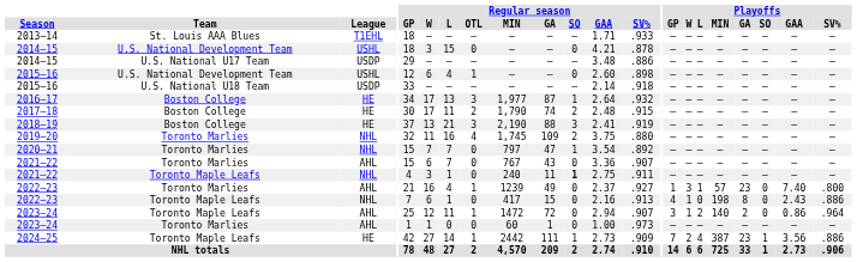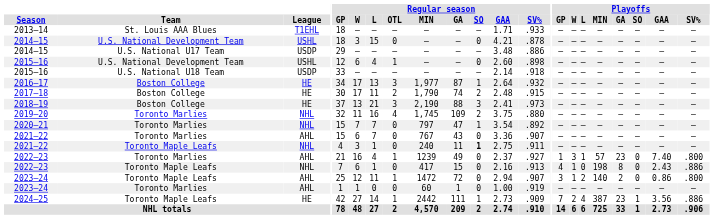 <table border="0" cellpadding="1" cellspacing="0" style="text-align:center; width:90%;">
 <tr bgcolor="#e0e0e0">
 <th colspan="3" bgcolor="#ffffff"></th>
 <th rowspan="95" bgcolor="#ffffff"></th>
 <th colspan="9" bgcolor="#e0e0e0"><a href='#'>Regular season</a></th>
 <th rowspan="95" bgcolor="#ffffff"></th>
 <th colspan="8" bgcolor="#e0e0e0"><a href='#'>Playoffs</a></th>
 </tr>
 <tr bgcolor="#e0e0e0">
 <th><a href='#'>Season</a></th>
 <th>Team</th>
 <th>League</th>
 <th>GP</th>
 <th>W</th>
 <th>L</th>
 <th>OTL</th>
 <th>MIN</th>
 <th>GA</th>
 <th><a href='#'>SO</a></th>
 <th><a href='#'>GAA</a></th>
 <th><a href='#'>SV%</a></th>
 <th>GP</th>
 <th>W</th>
 <th>L</th>
 <th>MIN</th>
 <th>GA</th>
 <th>SO</th>
 <th>GAA</th>
 <th>SV%</th>
 </tr>
 <tr>
 <td>2013–14</td>
 <td>St. Louis AAA Blues</td>
 <td><a href='#'>T1EHL</a></td>
 <td>18</td>
 <td>—</td>
 <td>—</td>
 <td>—</td>
 <td>—</td>
 <td>—</td>
 <td>—</td>
 <td>1.71</td>
 <td>.933</td>
 <td>—</td>
 <td>—</td>
 <td>—</td>
 <td>—</td>
 <td>—</td>
 <td>—</td>
 <td>—</td>
 <td>—</td>
 </tr>
 <tr bgcolor="#f0f0f0">
 <td><a href='#'>2014–15</a></td>
 <td><a href='#'>U.S. National Development Team</a></td>
 <td><a href='#'>USHL</a></td>
 <td>18</td>
 <td>3</td>
 <td>15</td>
 <td>0</td>
 <td>—</td>
 <td>—</td>
 <td>0</td>
 <td>4.21</td>
 <td>.878</td>
 <td>—</td>
 <td>—</td>
 <td>—</td>
 <td>—</td>
 <td>—</td>
 <td>—</td>
 <td>—</td>
 <td>—</td>
 </tr>
 <tr>
 <td>2014–15</td>
 <td>U.S. National U17 Team</td>
 <td>USDP</td>
 <td>29</td>
 <td>—</td>
 <td>—</td>
 <td>—</td>
 <td>—</td>
 <td>—</td>
 <td>—</td>
 <td>3.48</td>
 <td>.886</td>
 <td>—</td>
 <td>—</td>
 <td>—</td>
 <td>—</td>
 <td>—</td>
 <td>—</td>
 <td>—</td>
 <td>—</td>
 </tr>
 <tr bgcolor="#f0f0f0">
 <td><a href='#'>2015–16</a></td>
 <td>U.S. National Development Team</td>
 <td>USHL</td>
 <td>12</td>
 <td>6</td>
 <td>4</td>
 <td>1</td>
 <td>—</td>
 <td>—</td>
 <td>0</td>
 <td>2.60</td>
 <td>.898</td>
 <td>—</td>
 <td>—</td>
 <td>—</td>
 <td>—</td>
 <td>—</td>
 <td>—</td>
 <td>—</td>
 <td>—</td>
 </tr>
 <tr>
 <td>2015–16</td>
 <td>U.S. National U18 Team</td>
 <td>USDP</td>
 <td>33</td>
 <td>—</td>
 <td>—</td>
 <td>—</td>
 <td>—</td>
 <td>—</td>
 <td>—</td>
 <td>2.14</td>
 <td>.918</td>
 <td>—</td>
 <td>—</td>
 <td>—</td>
 <td>—</td>
 <td>—</td>
 <td>—</td>
 <td>—</td>
 <td>—</td>
 </tr>
 <tr bgcolor="#f0f0f0">
 <td><a href='#'>2016–17</a></td>
 <td><a href='#'>Boston College</a></td>
 <td><a href='#'>HE</a></td>
 <td>34</td>
 <td>17</td>
 <td>13</td>
 <td>3</td>
 <td>1,977</td>
 <td>87</td>
 <td>1</td>
 <td>2.64</td>
 <td>.932</td>
 <td>—</td>
 <td>—</td>
 <td>—</td>
 <td>—</td>
 <td>—</td>
 <td>—</td>
 <td>—</td>
 <td>—</td>
 </tr>
 <tr>
 <td><a href='#'>2017–18</a></td>
 <td>Boston College</td>
 <td>HE</td>
 <td>30</td>
 <td>17</td>
 <td>11</td>
 <td>2</td>
 <td>1,790</td>
 <td>74</td>
 <td>2</td>
 <td>2.48</td>
 <td>.915</td>
 <td>—</td>
 <td>—</td>
 <td>—</td>
 <td>—</td>
 <td>—</td>
 <td>—</td>
 <td>—</td>
 <td>—</td>
 </tr>
 <tr bgcolor="#f0f0f0">
 <td><a href='#'>2018–19</a></td>
 <td>Boston College</td>
 <td>HE</td>
 <td>37</td>
 <td>13</td>
 <td>21</td>
 <td>3</td>
 <td>2,190</td>
 <td>88</td>
 <td>3</td>
 <td>2.41</td>
-<td>.919</td>
+<td>.973</td>
 <td>—</td>
 <td>—</td>
 <td>—</td>
 <td>—</td>
 <td>—</td>
 <td>—</td>
 <td>—</td>
 <td>—</td>
 </tr>
 <tr>
 <td><a href='#'>2019–20</a></td>
 <td><a href='#'>Toronto Marlies</a></td>
 <td><a href='#'>NHL</a></td>
 <td>32</td>
 <td>11</td>
 <td>16</td>
 <td>4</td>
 <td>1,745</td>
 <td>109</td>
 <td>2</td>
 <td>3.75</td>
 <td>.880</td>
 <td>—</td>
 <td>—</td>
 <td>—</td>
 <td>—</td>
 <td>—</td>
 <td>—</td>
 <td>—</td>
 <td>—</td>
 </tr>
 <tr bgcolor="#f0f0f0">
 <td><a href='#'>2020–21</a></td>
 <td>Toronto Marlies</td>
 <td><a href='#'>NHL</a></td>
 <td>15</td>
 <td>7</td>
 <td>7</td>
 <td>0</td>
 <td>797</td>
 <td>47</td>
 <td>1</td>
 <td>3.54</td>
 <td>.892</td>
 <td>—</td>
 <td>—</td>
 <td>—</td>
 <td>—</td>
 <td>—</td>
 <td>—</td>
 <td>—</td>
 <td>—</td>
 </tr>
 <tr>
 <td><a href='#'>2021–22</a></td>
 <td>Toronto Marlies</td>
 <td>AHL</td>
 <td>15</td>
 <td>6</td>
 <td>7</td>
 <td>0</td>
 <td>767</td>
 <td>43</td>
 <td>0</td>
 <td>3.36</td>
 <td>.907</td>
 <td>—</td>
 <td>—</td>
 <td>—</td>
 <td>—</td>
 <td>—</td>
 <td>—</td>
 <td>—</td>
 <td>—</td>
 </tr>
 <tr bgcolor="#f0f0f0">
 <td><a href='#'>2021–22</a></td>
 <td><a href='#'>Toronto Maple Leafs</a></td>
 <td><a href='#'>NHL</a></td>
 <td>4</td>
 <td>3</td>
 <td>1</td>
 <td>0</td>
 <td>240</td>
 <td>11</td>
 <td><strong>1</strong></td>
 <td>2.75</td>
 <td>.911</td>
 <td>—</td>
 <td>—</td>
 <td>—</td>
 <td>—</td>
 <td>—</td>
 <td>—</td>
 <td>—</td>
 <td>—</td>
 </tr>
 <tr>
 <td><a href='#'>2022–23</a></td>
 <td>Toronto Marlies</td>
 <td>AHL</td>
 <td>21</td>
 <td>16</td>
 <td>4</td>
 <td>1</td>
 <td>1239</td>
 <td>49</td>
 <td>0</td>
 <td>2.37</td>
 <td>.927</td>
 <td>1</td>
 <td>3</td>
 <td>1</td>
 <td>57</td>
 <td>23</td>
 <td>0</td>
 <td>7.40</td>
 <td>.800</td>
 </tr>
 <tr bgcolor="#f0f0f0">
 <td><a href='#'>2022–23</a></td>
 <td>Toronto Maple Leafs</td>
 <td>NHL</td>
 <td>7</td>
 <td>6</td>
 <td>1</td>
 <td>0</td>
 <td>417</td>
 <td>15</td>
 <td>0</td>
 <td>2.16</td>
 <td>.913</td>
 <td>4</td>
 <td>1</td>
 <td>0</td>
 <td>198</td>
 <td>8</td>
 <td>0</td>
 <td>2.43</td>
 <td>.886</td>
 </tr>
 <tr>
 <td><a href='#'>2023–24</a></td>
 <td>Toronto Maple Leafs</td>
 <td>AHL</td>
 <td>25</td>
 <td>12</td>
 <td>11</td>
 <td>1</td>
 <td>1472</td>
 <td>72</td>
 <td>0</td>
 <td>2.94</td>
 <td>.907</td>
 <td>3</td>
 <td>1</td>
 <td>2</td>
 <td>140</td>
 <td>2</td>
 <td>0</td>
 <td>0.86</td>
-<td>.964</td>
+<td>.800</td>
 </tr>
 <tr bgcolor="#f0f0f0">
 <td><a href='#'>2023–24</a></td>
 <td>Toronto Marlies</td>
 <td>AHL</td>
 <td>1</td>
 <td>1</td>
 <td>0</td>
 <td>0</td>
 <td>60</td>
 <td>1</td>
 <td>0</td>
 <td>1.00</td>
-<td>.973</td>
+<td>.919</td>
 <td>—</td>
 <td>—</td>
 <td>—</td>
 <td>—</td>
 <td>—</td>
 <td>—</td>
 <td>—</td>
 <td>—</td>
 </tr>
 <tr>
 <td><a href='#'>2024–25</a></td>
 <td>Toronto Maple Leafs</td>
 <td>HE</td>
 <td>42</td>
 <td>27</td>
 <td>14</td>
 <td>1</td>
 <td>2442</td>
 <td>111</td>
 <td>1</td>
 <td>2.73</td>
 <td>.909</td>
 <td>7</td>
 <td>2</td>
 <td>4</td>
 <td>387</td>
 <td>23</td>
 <td>1</td>
 <td>3.56</td>
 <td>.886</td>
 </tr>
 <tr bgcolor="#e0e0e0">
 <th colspan="3">NHL totals</th>
 <th>78</th>
 <th>48</th>
 <th>27</th>
 <th>2</th>
 <th>4,570</th>
 <th>209</th>
 <th>2</th>
 <th>2.74</th>
 <th>.910</th>
 <th>14</th>
 <th>6</th>
 <th>6</th>
 <th>725</th>
 <th>33</th>
 <th>1</th>
 <th>2.73</th>
 <th>.906</th>
 </tr>
 </table>
